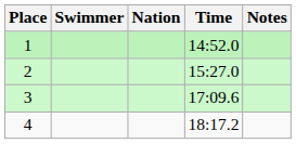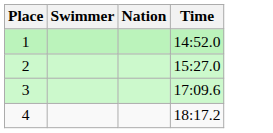 <table class="wikitable sortable" style="text-align:center">
 <tr>
 <th>Place</th>
 <th>Swimmer</th>
 <th>Nation</th>
 <th>Time</th>
-<th>Notes</th>
 </tr>
 <tr style="background:#bbf3bb;">
 <td>1</td>
 <td align=left></td>
 <td align=left></td>
 <td>14:52.0</td>
-<td></td>
 </tr>
 <tr style="background:#ccf9cc;">
 <td>2</td>
 <td align=left></td>
 <td align=left></td>
 <td>15:27.0</td>
-<td></td>
 </tr>
 <tr style="background:#ccf9cc;">
 <td>3</td>
 <td align=left></td>
 <td align=left></td>
 <td>17:09.6</td>
-<td></td>
 </tr>
 <tr>
 <td>4</td>
 <td align=left></td>
 <td align=left></td>
 <td>18:17.2</td>
-<td></td>
 </tr>
 </table>
